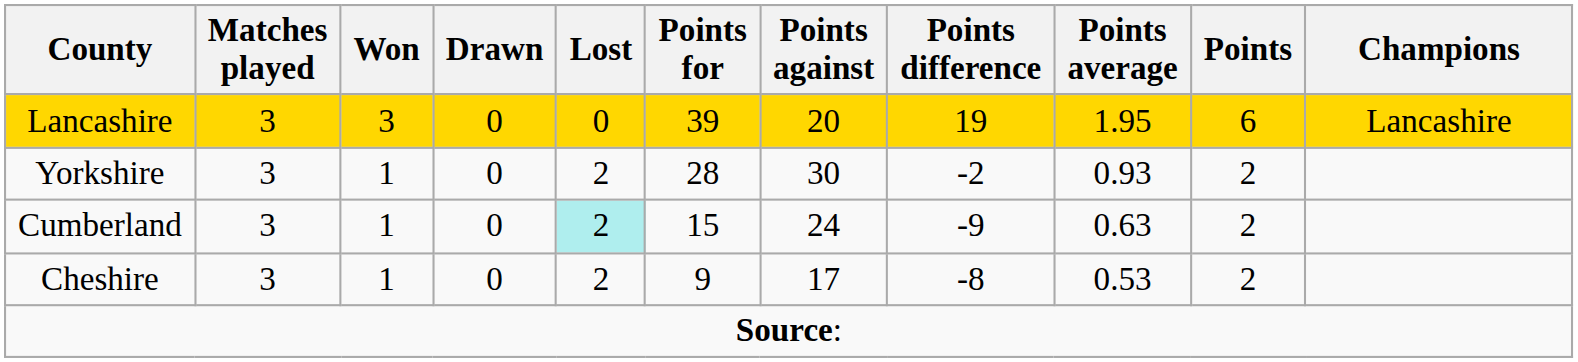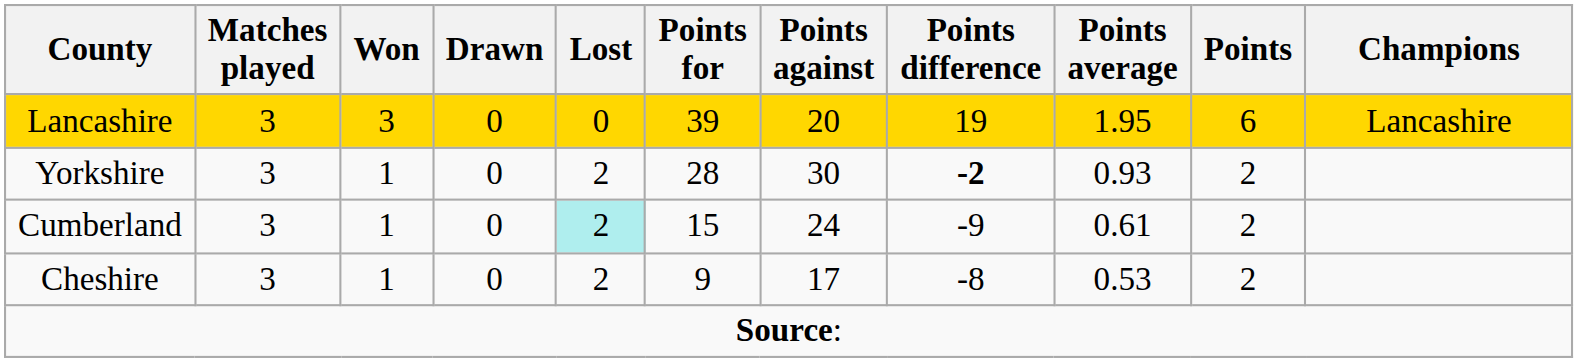 <table class="wikitable plainrowheaders" style="text-align: center; width: 60%">
 <tr>
 <th scope="col" style="width: 5%;">County</th>
 <th scope="col" style="width: 5%;">Matches played</th>
 <th scope="col" style="width: 5%;">Won</th>
 <th scope="col" style="width: 5%;">Drawn</th>
 <th scope="col" style="width: 5%;">Lost</th>
 <th scope="col" style="width: 5%;">Points for</th>
 <th scope="col" style="width: 5%;">Points against</th>
 <th scope="col" style="width: 5%;">Points difference</th>
 <th scope="col" style="width: 5%;">Points average</th>
 <th scope="col" style="width: 5%;">Points</th>
 <th scope="col" style="width: 15%;">Champions</th>
 </tr>
 <tr style="background: gold;">
 <td>Lancashire</td>
 <td>3</td>
 <td>3</td>
 <td>0</td>
 <td>0</td>
 <td>39</td>
 <td>20</td>
 <td>19</td>
 <td>1.95</td>
 <td>6</td>
 <td>Lancashire</td>
 </tr>
 <tr>
 <td>Yorkshire</td>
 <td>3</td>
 <td>1</td>
 <td>0</td>
 <td>2</td>
 <td>28</td>
 <td>30</td>
-<td>-2</td>
+<td><strong>-2</strong></td>
 <td>0.93</td>
 <td>2</td>
 <td></td>
 </tr>
 <tr>
 <td>Cumberland</td>
 <td>3</td>
 <td>1</td>
 <td>0</td>
 <td style="background: paleturquoise;">2</td>
 <td>15</td>
 <td>24</td>
 <td>-9</td>
-<td>0.63</td>
+<td>0.61</td>
 <td>2</td>
 <td></td>
 </tr>
 <tr>
 <td>Cheshire</td>
 <td>3</td>
 <td>1</td>
 <td>0</td>
 <td>2</td>
 <td>9</td>
 <td>17</td>
 <td>-8</td>
 <td>0.53</td>
 <td>2</td>
 <td></td>
 </tr>
 <tr>
 <td colspan="11"><strong>Source</strong>:</td>
 </tr>
 </table>
